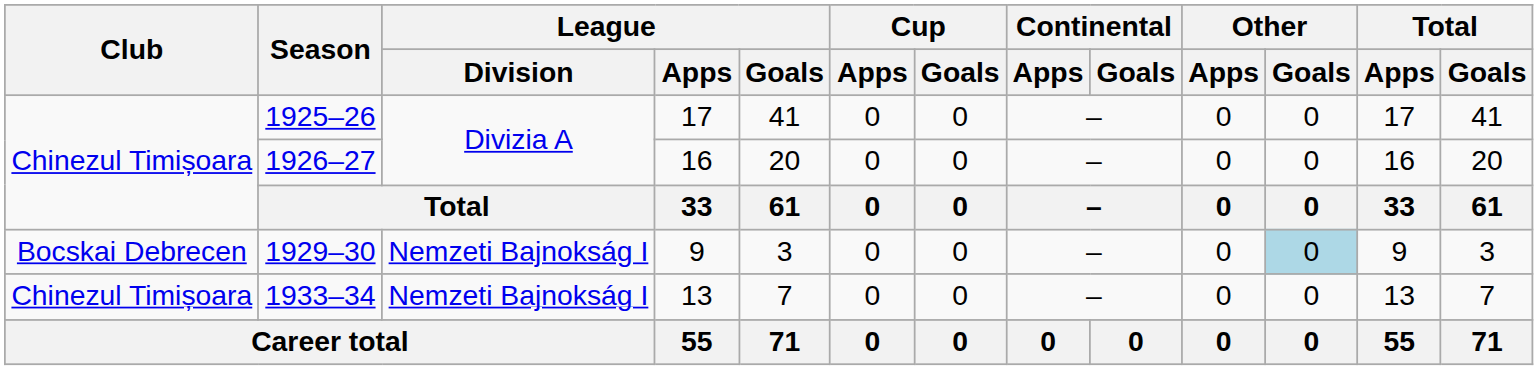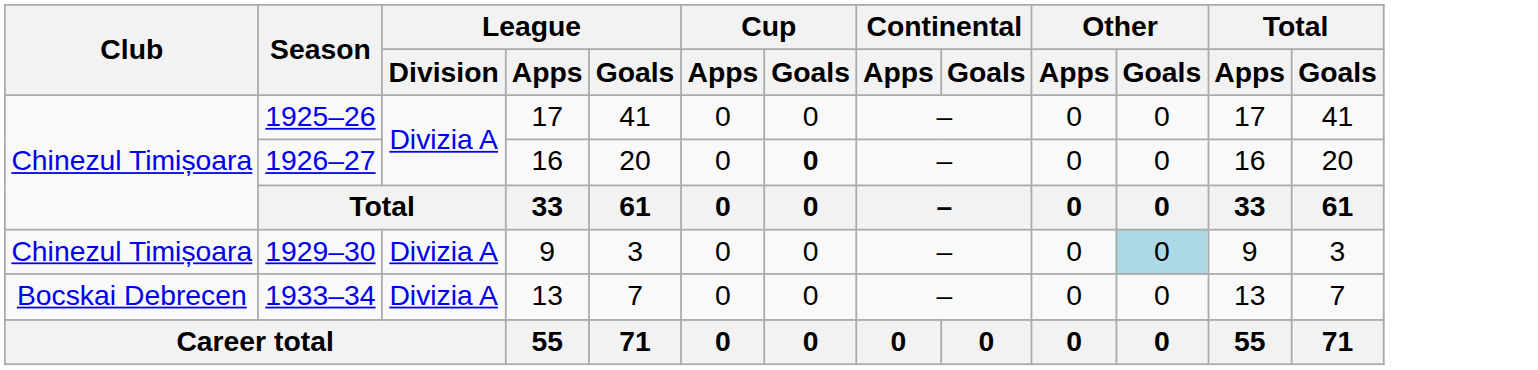 <table class="wikitable" style="text-align: center">
 <tr>
 <th rowspan="2">Club</th>
 <th rowspan="2">Season</th>
 <th colspan="3">League</th>
 <th colspan="2">Cup</th>
 <th colspan="2">Continental</th>
 <th colspan="2">Other</th>
 <th colspan="2">Total</th>
 </tr>
 <tr>
 <th>Division</th>
 <th>Apps</th>
 <th>Goals</th>
 <th>Apps</th>
 <th>Goals</th>
 <th>Apps</th>
 <th>Goals</th>
 <th>Apps</th>
 <th>Goals</th>
 <th>Apps</th>
 <th>Goals</th>
 </tr>
 <tr>
 <td rowspan="3"><a href='#'>Chinezul Timișoara</a></td>
 <td><a href='#'>1925–26</a></td>
 <td rowspan="2"><a href='#'>Divizia A</a></td>
 <td>17</td>
 <td>41</td>
 <td>0</td>
 <td>0</td>
 <td colspan="2">–</td>
 <td>0</td>
 <td>0</td>
 <td>17</td>
 <td>41</td>
 </tr>
 <tr>
 <td><a href='#'>1926–27</a></td>
 <td>16</td>
 <td>20</td>
 <td>0</td>
-<td>0</td>
+<td><strong>0</strong></td>
 <td colspan="2">–</td>
 <td>0</td>
 <td>0</td>
 <td>16</td>
 <td>20</td>
 </tr>
 <tr>
 <th colspan="2"><strong>Total</strong></th>
 <th>33</th>
 <th>61</th>
 <th>0</th>
 <th>0</th>
 <th colspan="2">–</th>
 <th>0</th>
 <th>0</th>
 <th>33</th>
 <th>61</th>
 </tr>
 <tr>
-<td><a href='#'>Bocskai Debrecen</a></td>
+<td><a href='#'>Chinezul Timișoara</a></td>
 <td><a href='#'>1929–30</a></td>
-<td><a href='#'>Nemzeti Bajnokság I</a></td>
+<td><a href='#'>Divizia A</a></td>
 <td>9</td>
 <td>3</td>
 <td>0</td>
 <td>0</td>
 <td colspan="2">–</td>
 <td>0</td>
 <td style="background: lightblue;">0</td>
 <td>9</td>
 <td>3</td>
 </tr>
 <tr>
-<td><a href='#'>Chinezul Timișoara</a></td>
+<td><a href='#'>Bocskai Debrecen</a></td>
 <td><a href='#'>1933–34</a></td>
-<td><a href='#'>Nemzeti Bajnokság I</a></td>
+<td><a href='#'>Divizia A</a></td>
 <td>13</td>
 <td>7</td>
 <td>0</td>
 <td>0</td>
 <td colspan="2">–</td>
 <td>0</td>
 <td>0</td>
 <td>13</td>
 <td>7</td>
 </tr>
 <tr>
 <th colspan="3"><strong>Career total</strong></th>
 <th>55</th>
 <th>71</th>
 <th>0</th>
 <th>0</th>
 <th>0</th>
 <th>0</th>
 <th>0</th>
 <th>0</th>
 <th>55</th>
 <th>71</th>
 </tr>
 </table>
